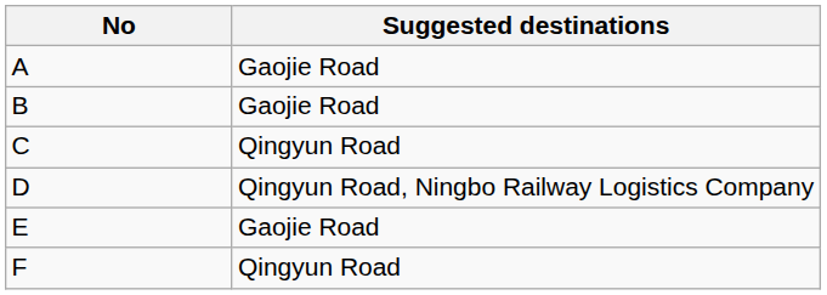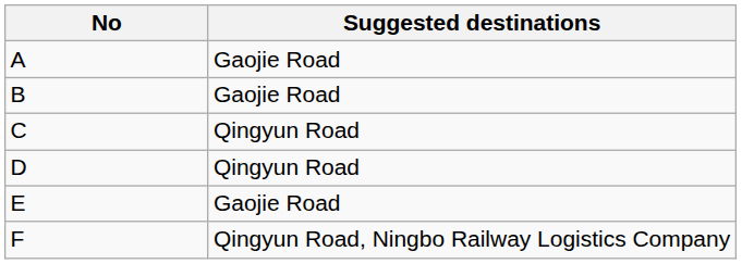 <table class="wikitable" style="margin-bottom: 10px;">
 <tr>
 <th width="135px">No</th>
 <th>Suggested destinations</th>
 </tr>
 <tr>
 <td>A</td>
 <td>Gaojie Road</td>
 </tr>
 <tr>
 <td>B</td>
 <td>Gaojie Road</td>
 </tr>
 <tr>
 <td>C</td>
 <td>Qingyun Road</td>
 </tr>
 <tr>
 <td>D</td>
-<td>Qingyun Road, Ningbo Railway Logistics Company</td>
+<td>Qingyun Road</td>
 </tr>
 <tr>
 <td>E</td>
 <td>Gaojie Road</td>
 </tr>
 <tr>
 <td>F</td>
-<td>Qingyun Road</td>
+<td>Qingyun Road, Ningbo Railway Logistics Company</td>
 </tr>
 </table>
